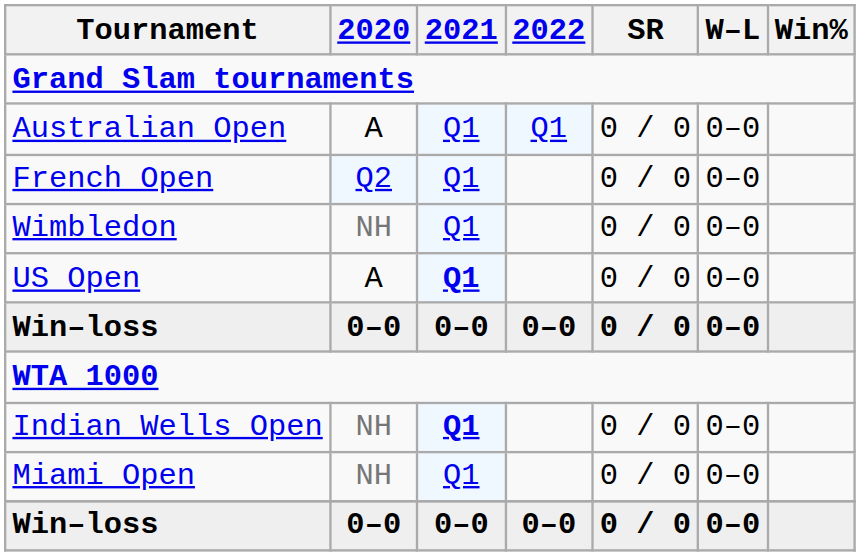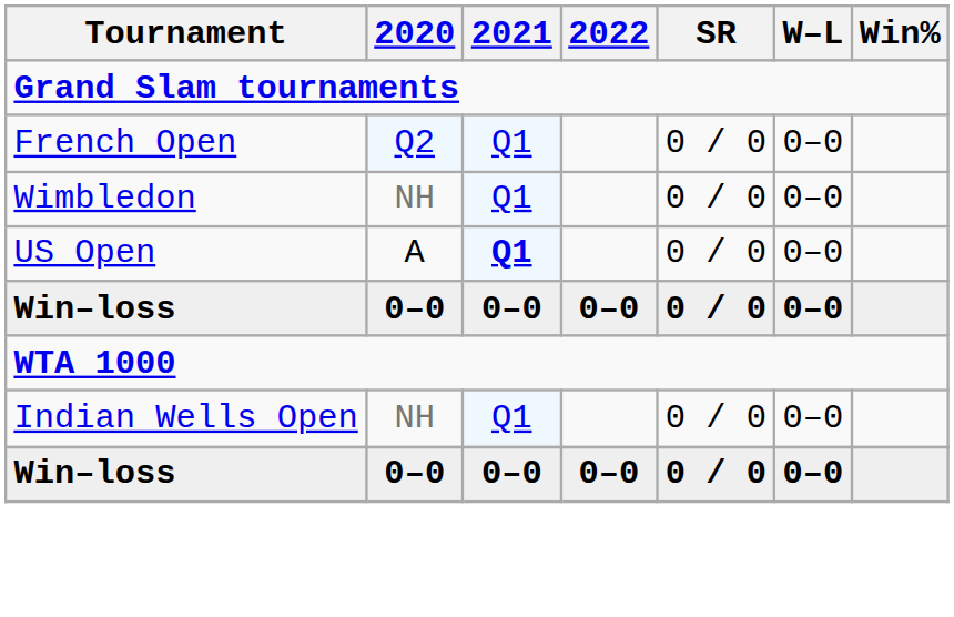 <table class=wikitable style=text-align:center>
 <tr>
 <th>Tournament</th>
 <th><a href='#'>2020</a></th>
 <th><a href='#'>2021</a></th>
 <th><a href='#'>2022</a></th>
 <th>SR</th>
 <th>W–L</th>
 <th>Win%</th>
 </tr>
 <tr>
 <td colspan="7" align="left"><strong><a href='#'>Grand Slam tournaments</a></strong></td>
-</tr>
-<tr>
-<td align=left><a href='#'>Australian Open</a></td>
-<td>A</td>
-<td style=background:#f0f8ff><a href='#'>Q1</a></td>
-<td style=background:#f0f8ff><a href='#'>Q1</a></td>
-<td>0 / 0</td>
-<td>0–0</td>
-<td></td>
 </tr>
 <tr>
 <td align=left><a href='#'>French Open</a></td>
 <td style=background:#f0f8ff><a href='#'>Q2</a></td>
 <td style=background:#f0f8ff><a href='#'>Q1</a></td>
 <td></td>
 <td>0 / 0</td>
 <td>0–0</td>
 <td></td>
 </tr>
 <tr>
 <td align=left><a href='#'>Wimbledon</a></td>
 <td style=color:#767676>NH</td>
 <td style=background:#f0f8ff><a href='#'>Q1</a></td>
 <td></td>
 <td>0 / 0</td>
 <td>0–0</td>
 <td></td>
 </tr>
 <tr>
 <td align=left><a href='#'>US Open</a></td>
 <td>A</td>
 <td style=background:#f0f8ff><strong><a href='#'>Q1</a></strong></td>
 <td></td>
 <td>0 / 0</td>
 <td>0–0</td>
 <td></td>
 </tr>
 <tr style=background:#efefef;font-weight:bold>
 <td style=text-align:left>Win–loss</td>
 <td>0–0</td>
 <td>0–0</td>
 <td>0–0</td>
 <td>0 / 0</td>
 <td>0–0</td>
 <td></td>
 </tr>
 <tr>
 <td colspan="7" align="left"><strong><a href='#'>WTA 1000</a></strong></td>
 </tr>
 <tr>
 <td align=left><a href='#'>Indian Wells Open</a></td>
 <td style=color:#767676>NH</td>
-<td style=background:#f0f8ff><strong><a href='#'>Q1</a></strong></td>
-<td></td>
-<td>0 / 0</td>
-<td>0–0</td>
-<td></td>
-</tr>
-<tr>
-<td align=left><a href='#'>Miami Open</a></td>
-<td style=color:#767676>NH</td>
 <td style=background:#f0f8ff><a href='#'>Q1</a></td>
 <td></td>
 <td>0 / 0</td>
 <td>0–0</td>
 <td></td>
 </tr>
 <tr>
 </tr>
 <tr style=background:#efefef;font-weight:bold>
 <td style=text-align:left>Win–loss</td>
 <td>0–0</td>
 <td>0–0</td>
 <td>0–0</td>
 <td>0 / 0</td>
 <td>0–0</td>
 <td></td>
 </tr>
 </table>
